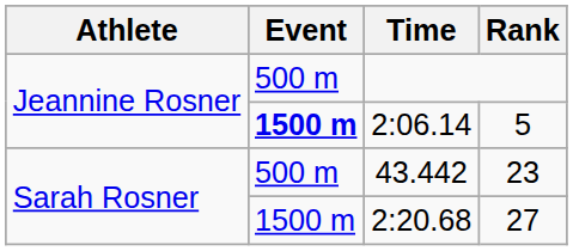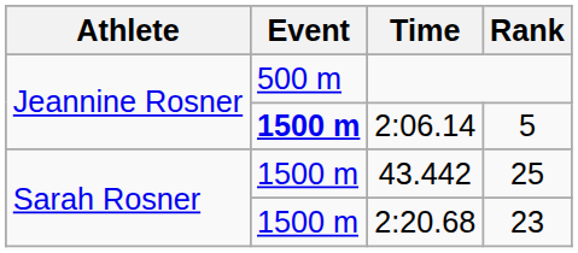 <table class="wikitable" style="font-size:90%">
 <tr>
 <th>Athlete</th>
 <th>Event</th>
 <th>Time</th>
 <th>Rank</th>
 </tr>
 <tr align="center">
 <td align="left" rowspan=2><a href='#'>Jeannine Rosner</a></td>
 <td align=left><a href='#'>500 m</a></td>
 <td colspan=2></td>
 </tr>
 <tr align=center>
 <td align=left><strong><a href='#'>1500 m</a></strong></td>
 <td>2:06.14</td>
 <td>5</td>
 </tr>
 <tr align="center">
 <td align="left" rowspan=2><a href='#'>Sarah Rosner</a></td>
-<td align=left><a href='#'>500 m</a></td>
+<td align=left><a href='#'>1500 m</a></td>
 <td>43.442</td>
-<td>23</td>
+<td>25</td>
 </tr>
 <tr align=center>
 <td align=left><a href='#'>1500 m</a></td>
 <td>2:20.68</td>
-<td>27</td>
+<td>23</td>
 </tr>
 </table>
